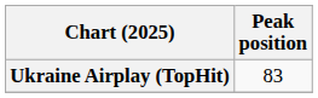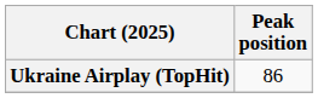 <table class="wikitable plainrowheaders" style="text-align:center">
 <tr>
 <th scope="col">Chart (2025)</th>
 <th scope="col">Peak<br>position</th>
 </tr>
 <tr>
 <th scope="row">Ukraine Airplay (TopHit)</th>
-<td>83</td>
+<td>86</td>
 </tr>
 <tr>
 </tr>
 </table>
